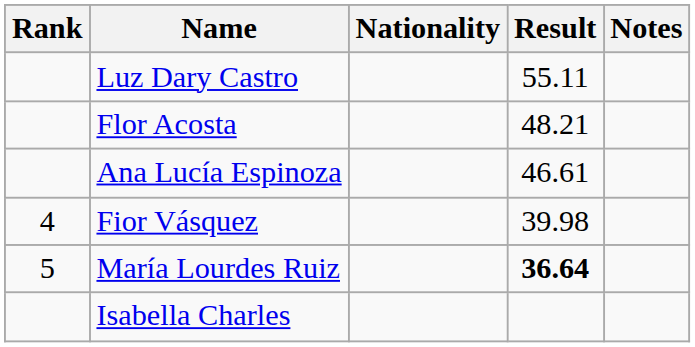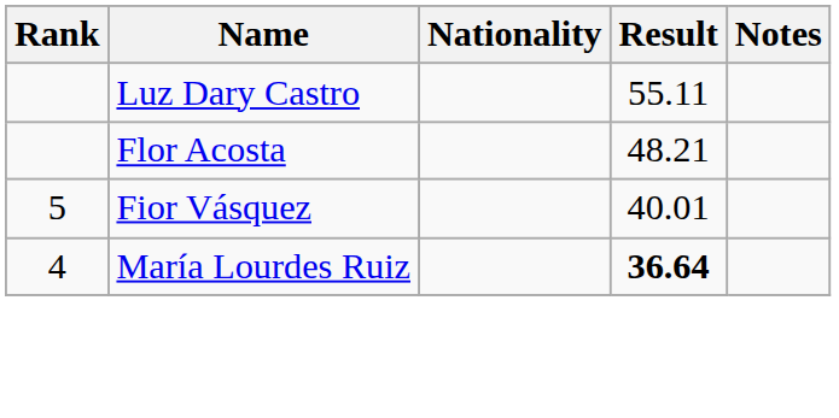 <table class="wikitable sortable" style="text-align:center">
 <tr>
 <th>Rank</th>
 <th>Name</th>
 <th>Nationality</th>
 <th>Result</th>
 <th>Notes</th>
 </tr>
 <tr>
 <td></td>
 <td align=left><a href='#'>Luz Dary Castro</a></td>
 <td align=left></td>
 <td>55.11</td>
 <td></td>
 </tr>
 <tr>
 <td></td>
 <td align=left><a href='#'>Flor Acosta</a></td>
 <td align=left></td>
 <td>48.21</td>
 <td></td>
 </tr>
 <tr>
-<td></td>
-<td align=left><a href='#'>Ana Lucía Espinoza</a></td>
+<td>5</td>
+<td align=left><a href='#'>Fior Vásquez</a></td>
 <td align=left></td>
-<td>46.61</td>
+<td>40.01</td>
 <td></td>
 </tr>
 <tr>
 <td>4</td>
-<td align=left><a href='#'>Fior Vásquez</a></td>
-<td align=left></td>
-<td>39.98</td>
-<td></td>
-</tr>
-<tr>
-<td>5</td>
 <td align=left><a href='#'>María Lourdes Ruiz</a></td>
 <td align=left></td>
 <td><strong>36.64</strong></td>
 <td></td>
 </tr>
-<tr>
-<td></td>
-<td align=left><a href='#'>Isabella Charles</a></td>
-<td align=left></td>
-<td></td>
-<td></td>
-</tr>
 </table>
